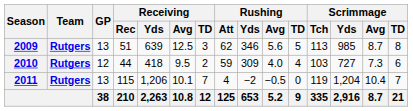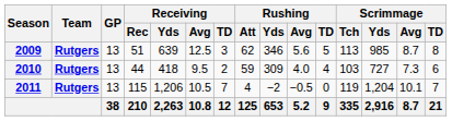 <table class="wikitable" style="text-align:center;">
 <tr>
 <th rowspan="2">Season</th>
 <th rowspan="2">Team</th>
 <th rowspan="2">GP</th>
 <th colspan="4">Receiving</th>
 <th colspan="4">Rushing</th>
 <th colspan="4">Scrimmage</th>
 </tr>
 <tr>
 <th>Rec</th>
 <th>Yds</th>
 <th>Avg</th>
 <th>TD</th>
 <th>Att</th>
 <th>Yds</th>
 <th>Avg</th>
 <th>TD</th>
 <th>Tch</th>
 <th>Yds</th>
 <th>Avg</th>
 <th>TD</th>
 </tr>
 <tr>
 <th><a href='#'>2009</a></th>
 <th><a href='#'>Rutgers</a></th>
 <td>13</td>
 <td>51</td>
 <td>639</td>
 <td>12.5</td>
 <td>3</td>
 <td>62</td>
 <td>346</td>
 <td>5.6</td>
 <td>5</td>
 <td>113</td>
 <td>985</td>
 <td>8.7</td>
 <td>8</td>
 </tr>
 <tr>
 <th><a href='#'>2010</a></th>
 <th><a href='#'>Rutgers</a></th>
-<td>12</td>
+<td>13</td>
 <td>44</td>
 <td>418</td>
 <td>9.5</td>
 <td>2</td>
 <td>59</td>
 <td>309</td>
 <td>4.0</td>
 <td>4</td>
 <td>103</td>
 <td>727</td>
 <td>7.3</td>
 <td>6</td>
 </tr>
 <tr>
 <th><a href='#'>2011</a></th>
 <th><a href='#'>Rutgers</a></th>
 <td>13</td>
 <td>115</td>
 <td>1,206</td>
-<td>10.1</td>
+<td>10.5</td>
 <td>7</td>
 <td>4</td>
 <td>−2</td>
 <td>−0.5</td>
 <td>0</td>
 <td>119</td>
 <td>1,204</td>
-<td>10.4</td>
+<td>10.1</td>
 <td>7</td>
 </tr>
 <tr>
 <th colspan="2"></th>
 <th>38</th>
 <th>210</th>
 <th>2,263</th>
 <th>10.8</th>
 <th>12</th>
 <th>125</th>
 <th>653</th>
 <th>5.2</th>
 <th>9</th>
 <th>335</th>
 <th>2,916</th>
 <th>8.7</th>
 <th>21</th>
 </tr>
 </table>
